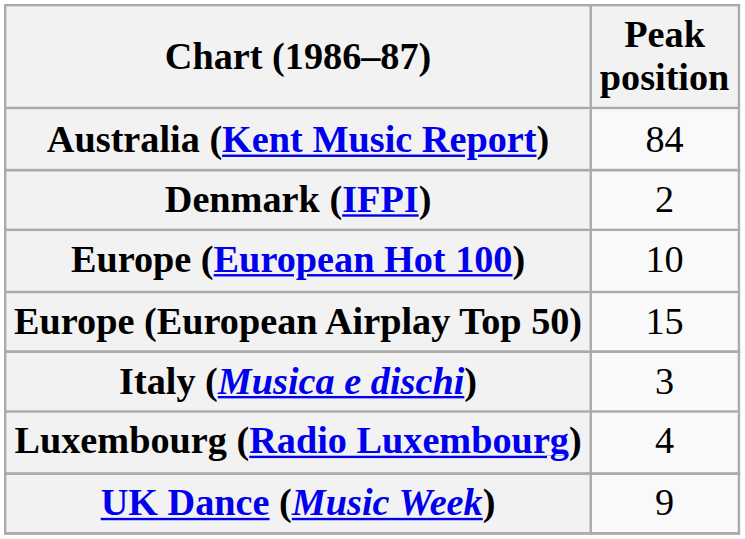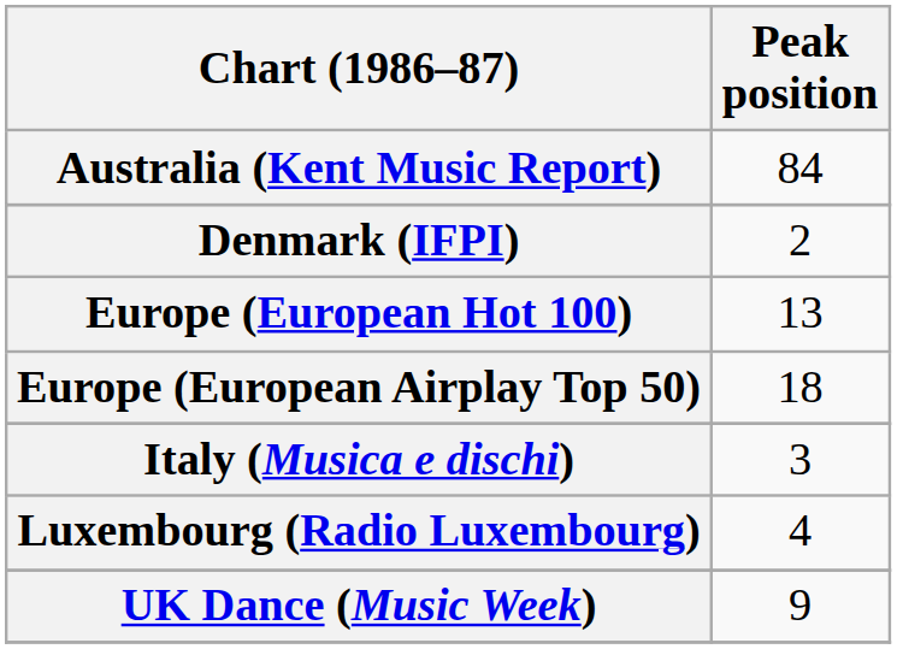 <table class="wikitable sortable plainrowheaders" style="text-align:center">
 <tr>
 <th>Chart (1986–87)</th>
 <th>Peak<br>position</th>
 </tr>
 <tr>
 <th scope="row">Australia (<a href='#'>Kent Music Report</a>)</th>
 <td>84</td>
 </tr>
 <tr>
 </tr>
 <tr>
 </tr>
 <tr>
 </tr>
 <tr>
 <th scope="row">Denmark (<a href='#'>IFPI</a>)</th>
 <td>2</td>
 </tr>
 <tr>
 <th scope="row">Europe (<a href='#'>European Hot 100</a>)</th>
-<td align="center">10</td>
+<td align="center">13</td>
 </tr>
 <tr>
 <th scope="row">Europe (European Airplay Top 50)</th>
-<td style="text-align:center;">15</td>
+<td style="text-align:center;">18</td>
 </tr>
 <tr>
 </tr>
 <tr>
 </tr>
 <tr>
 <th scope="row">Italy (<em><a href='#'>Musica e dischi</a></em>)</th>
 <td>3</td>
 </tr>
 <tr>
 <th scope="row">Luxembourg (<a href='#'>Radio Luxembourg</a>)</th>
 <td align="center">4</td>
 </tr>
 <tr>
 </tr>
 <tr>
 </tr>
 <tr>
 </tr>
 <tr>
 </tr>
 <tr>
 </tr>
 <tr>
 </tr>
 <tr>
 <th scope="row"><a href='#'>UK Dance</a> (<em><a href='#'>Music Week</a></em>)</th>
 <td align="center">9</td>
 </tr>
 <tr>
 </tr>
 <tr>
 </tr>
 </table>
